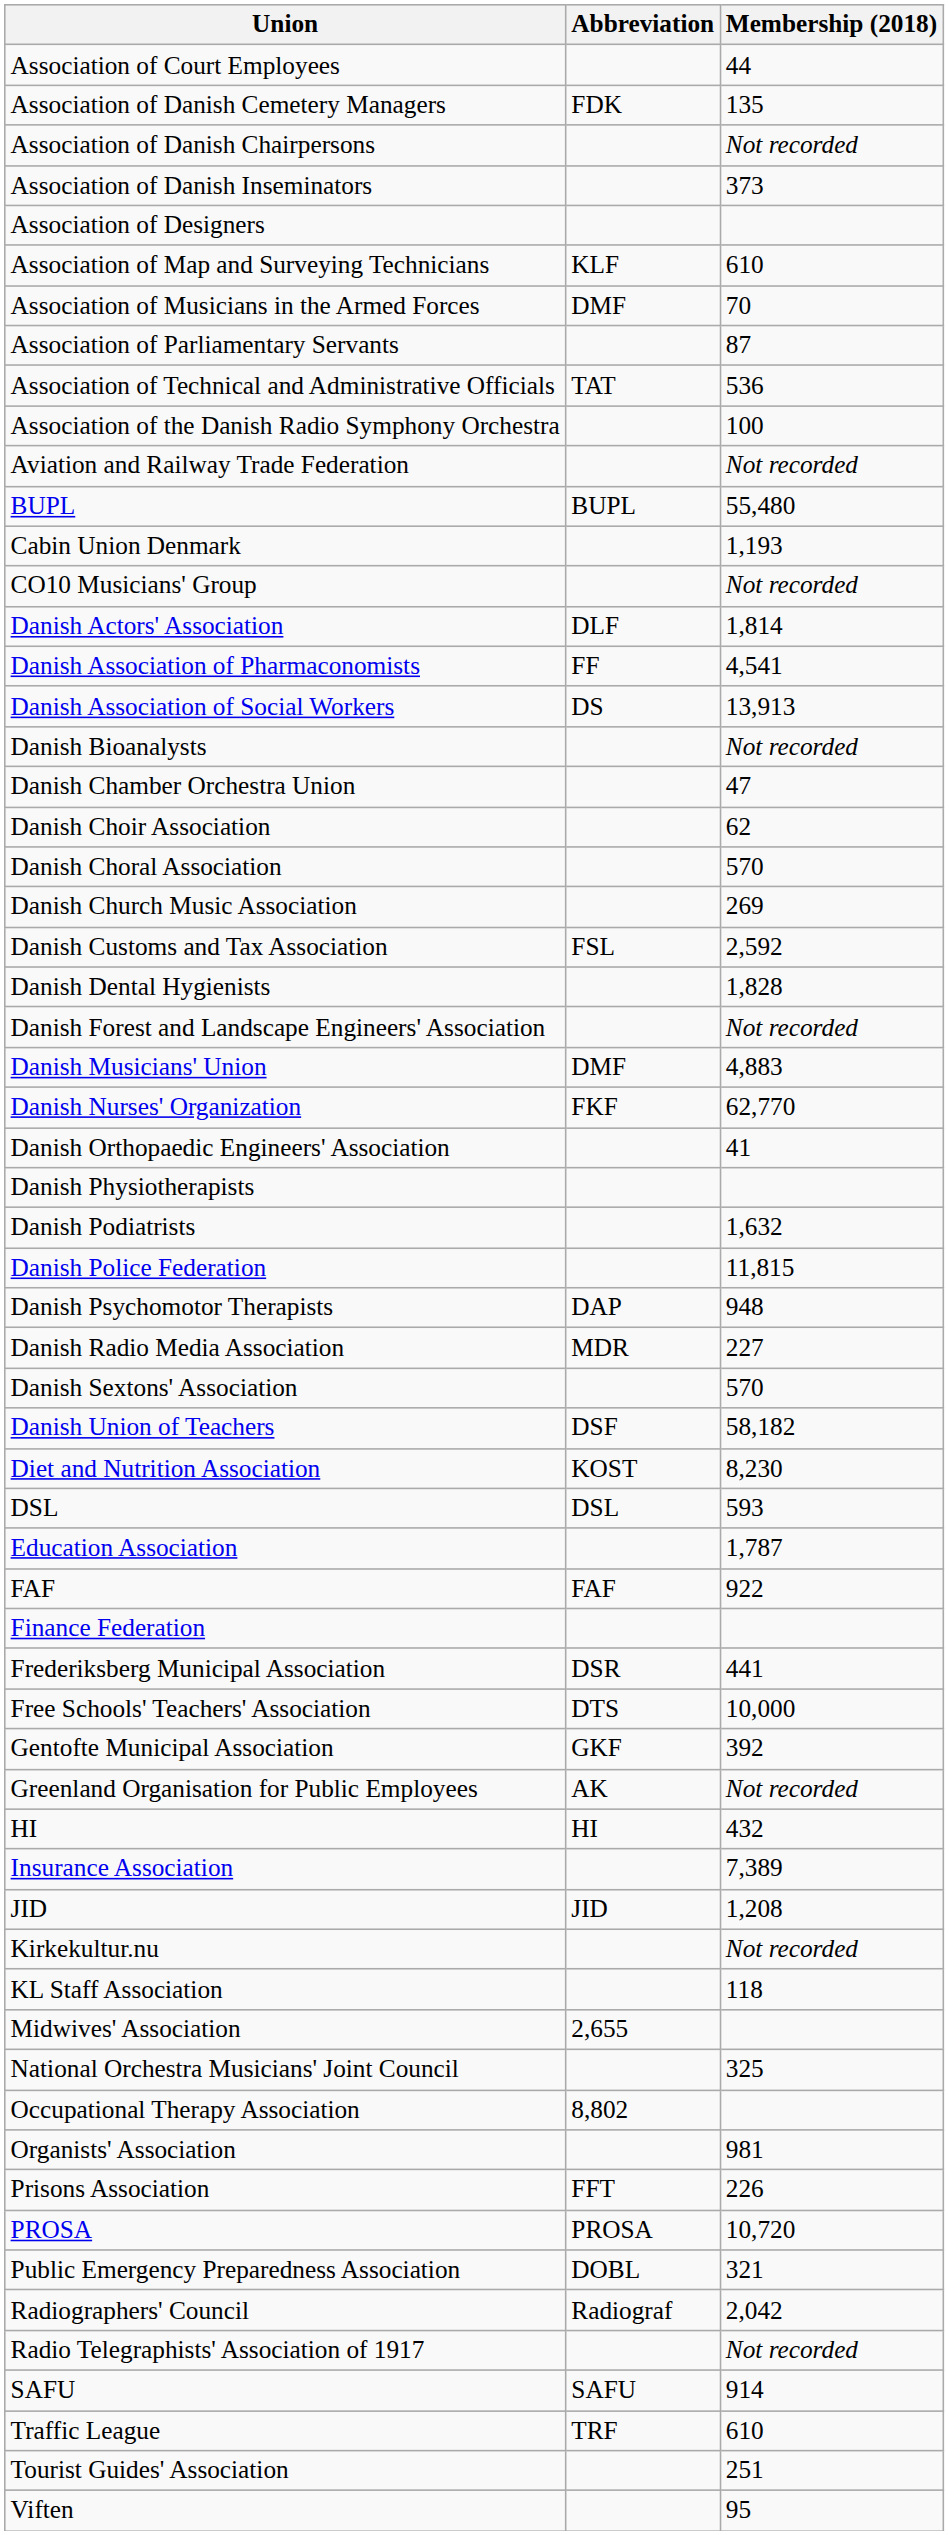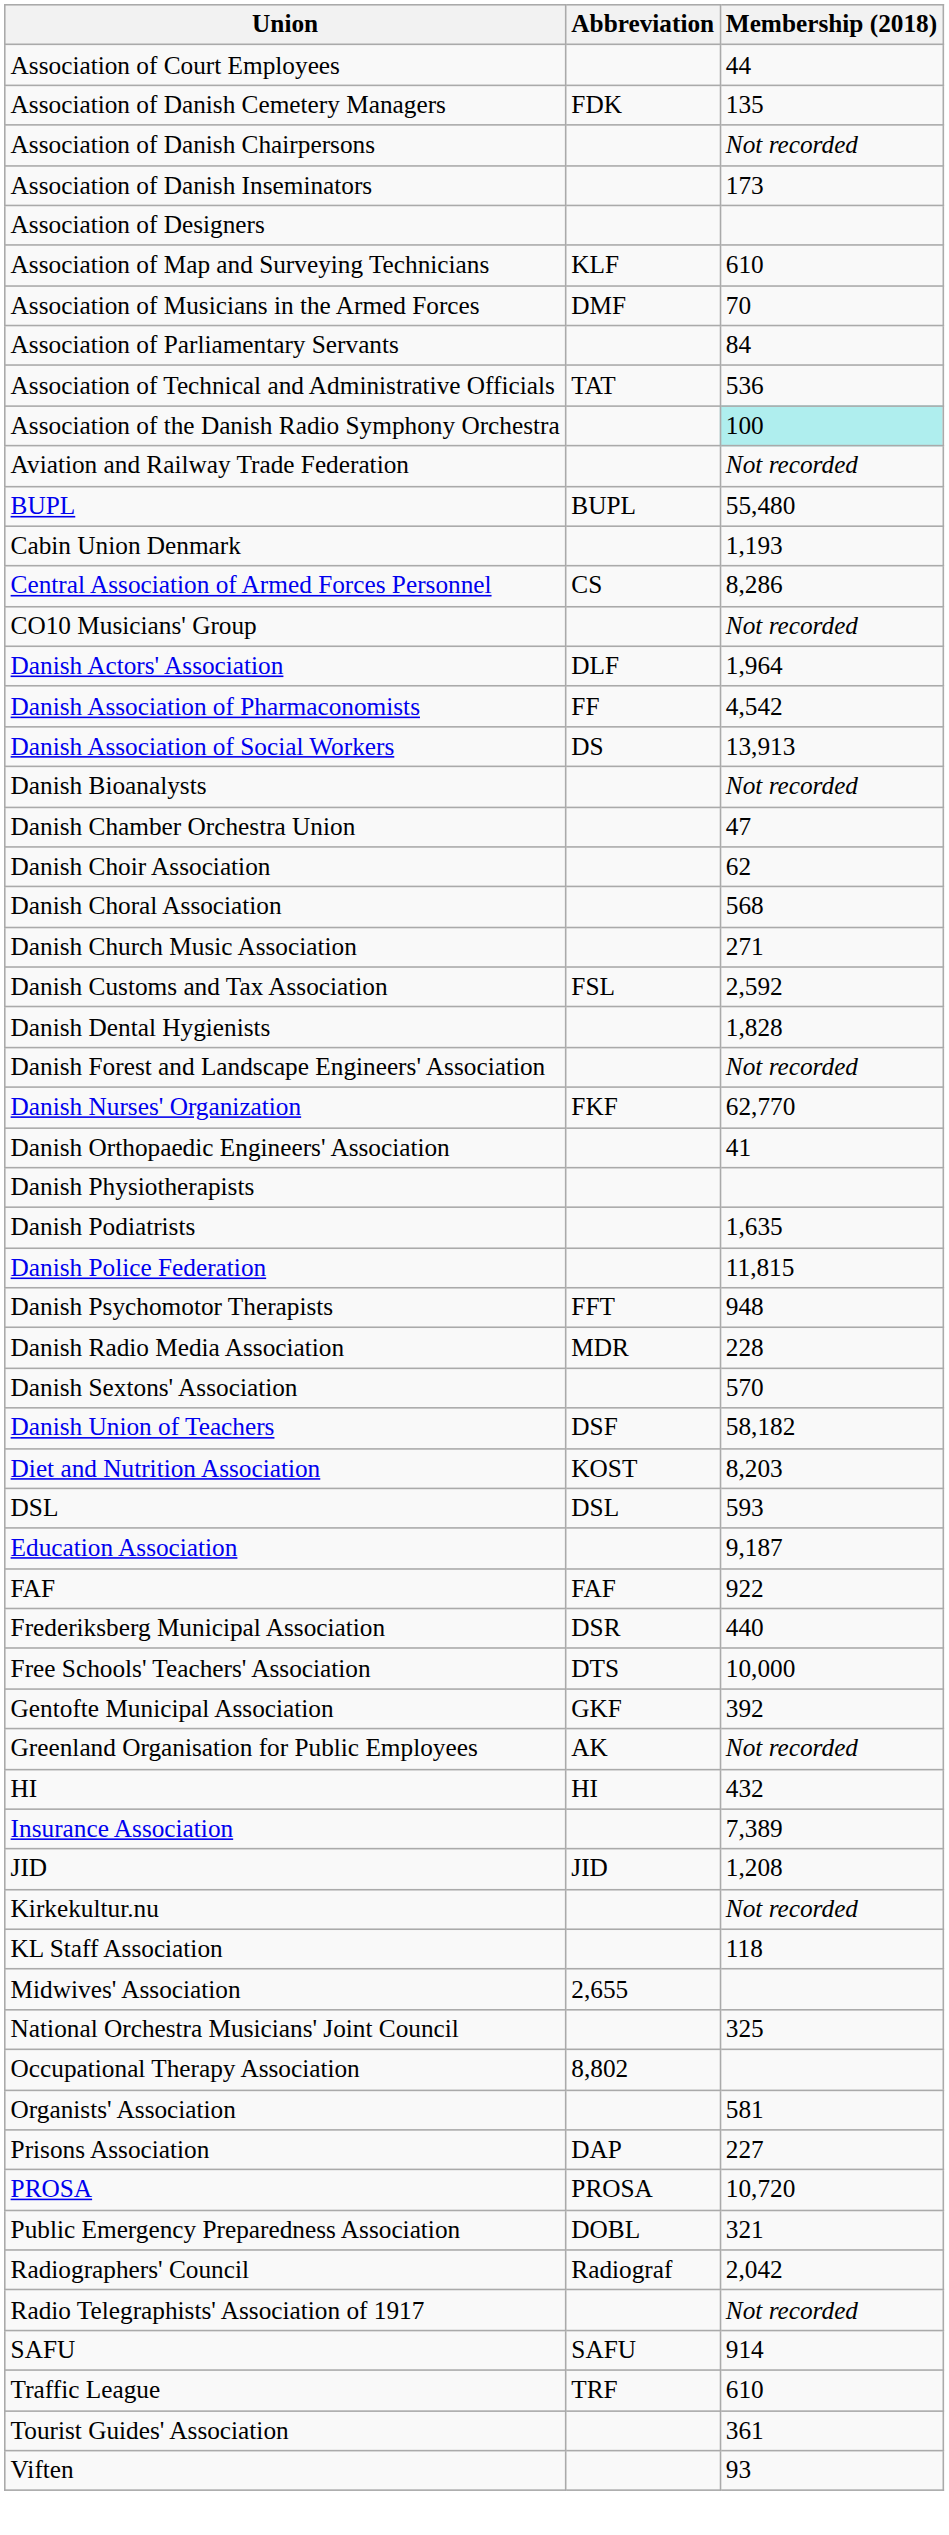 <table class="wikitable sortable">
 <tr>
 <th>Union</th>
 <th>Abbreviation</th>
 <th>Membership (2018)</th>
 </tr>
 <tr>
 <td>Association of Court Employees</td>
 <td></td>
 <td>44</td>
 </tr>
 <tr>
 <td>Association of Danish Cemetery Managers</td>
 <td>FDK</td>
 <td>135</td>
 </tr>
 <tr>
 <td>Association of Danish Chairpersons</td>
 <td></td>
 <td><em>Not recorded</em></td>
 </tr>
 <tr>
 <td>Association of Danish Inseminators</td>
 <td></td>
-<td>373</td>
+<td>173</td>
 </tr>
 <tr>
 <td>Association of Designers</td>
 <td></td>
 <td></td>
 </tr>
 <tr>
 <td>Association of Map and Surveying Technicians</td>
 <td>KLF</td>
 <td>610</td>
 </tr>
 <tr>
 <td>Association of Musicians in the Armed Forces</td>
 <td>DMF</td>
 <td>70</td>
 </tr>
 <tr>
 <td>Association of Parliamentary Servants</td>
 <td></td>
-<td>87</td>
+<td>84</td>
 </tr>
 <tr>
 <td>Association of Technical and Administrative Officials</td>
 <td>TAT</td>
 <td>536</td>
 </tr>
 <tr>
 <td>Association of the Danish Radio Symphony Orchestra</td>
 <td></td>
-<td>100</td>
+<td style="background: paleturquoise;">100</td>
 </tr>
 <tr>
 <td>Aviation and Railway Trade Federation</td>
 <td></td>
 <td><em>Not recorded</em></td>
 </tr>
 <tr>
 <td><a href='#'>BUPL</a></td>
 <td>BUPL</td>
 <td>55,480</td>
 </tr>
 <tr>
 <td>Cabin Union Denmark</td>
 <td></td>
 <td>1,193</td>
 </tr>
 <tr>
+<td><a href='#'>Central Association of Armed Forces Personnel</a></td>
+<td>CS</td>
+<td>8,286</td>
+</tr>
+<tr>
 <td>CO10 Musicians' Group</td>
 <td></td>
 <td><em>Not recorded</em></td>
 </tr>
 <tr>
 <td><a href='#'>Danish Actors' Association</a></td>
 <td>DLF</td>
-<td>1,814</td>
+<td>1,964</td>
 </tr>
 <tr>
 <td><a href='#'>Danish Association of Pharmaconomists</a></td>
 <td>FF</td>
-<td>4,541</td>
+<td>4,542</td>
 </tr>
 <tr>
 <td><a href='#'>Danish Association of Social Workers</a></td>
 <td>DS</td>
 <td>13,913</td>
 </tr>
 <tr>
 <td>Danish Bioanalysts</td>
 <td></td>
 <td><em>Not recorded</em></td>
 </tr>
 <tr>
 <td>Danish Chamber Orchestra Union</td>
 <td></td>
 <td>47</td>
 </tr>
 <tr>
 <td>Danish Choir Association</td>
 <td></td>
 <td>62</td>
 </tr>
 <tr>
 <td>Danish Choral Association</td>
 <td></td>
-<td>570</td>
+<td>568</td>
 </tr>
 <tr>
 <td>Danish Church Music Association</td>
 <td></td>
-<td>269</td>
+<td>271</td>
 </tr>
 <tr>
 <td>Danish Customs and Tax Association</td>
 <td>FSL</td>
 <td>2,592</td>
 </tr>
 <tr>
 <td>Danish Dental Hygienists</td>
 <td></td>
 <td>1,828</td>
 </tr>
 <tr>
 <td>Danish Forest and Landscape Engineers' Association</td>
 <td></td>
 <td><em>Not recorded</em></td>
-</tr>
-<tr>
-<td><a href='#'>Danish Musicians' Union</a></td>
-<td>DMF</td>
-<td>4,883</td>
 </tr>
 <tr>
 <td><a href='#'>Danish Nurses' Organization</a></td>
 <td>FKF</td>
 <td>62,770</td>
 </tr>
 <tr>
 <td>Danish Orthopaedic Engineers' Association</td>
 <td></td>
 <td>41</td>
 </tr>
 <tr>
 <td>Danish Physiotherapists</td>
 <td></td>
 <td></td>
 </tr>
 <tr>
 <td>Danish Podiatrists</td>
 <td></td>
-<td>1,632</td>
+<td>1,635</td>
 </tr>
 <tr>
 <td><a href='#'>Danish Police Federation</a></td>
 <td></td>
 <td>11,815</td>
 </tr>
 <tr>
 <td>Danish Psychomotor Therapists</td>
-<td>DAP</td>
+<td>FFT</td>
 <td>948</td>
 </tr>
 <tr>
 <td>Danish Radio Media Association</td>
 <td>MDR</td>
-<td>227</td>
+<td>228</td>
 </tr>
 <tr>
 <td>Danish Sextons' Association</td>
 <td></td>
 <td>570</td>
 </tr>
 <tr>
 <td><a href='#'>Danish Union of Teachers</a></td>
 <td>DSF</td>
 <td>58,182</td>
 </tr>
 <tr>
 <td><a href='#'>Diet and Nutrition Association</a></td>
 <td>KOST</td>
-<td>8,230</td>
+<td>8,203</td>
 </tr>
 <tr>
 <td>DSL</td>
 <td>DSL</td>
 <td>593</td>
 </tr>
 <tr>
 <td><a href='#'>Education Association</a></td>
 <td></td>
-<td>1,787</td>
+<td>9,187</td>
 </tr>
 <tr>
 <td>FAF</td>
 <td>FAF</td>
 <td>922</td>
 </tr>
 <tr>
-<td><a href='#'>Finance Federation</a></td>
-<td></td>
-<td></td>
-</tr>
-<tr>
 <td>Frederiksberg Municipal Association</td>
 <td>DSR</td>
-<td>441</td>
+<td>440</td>
 </tr>
 <tr>
 <td>Free Schools' Teachers' Association</td>
 <td>DTS</td>
 <td>10,000</td>
 </tr>
 <tr>
 <td>Gentofte Municipal Association</td>
 <td>GKF</td>
 <td>392</td>
 </tr>
 <tr>
 <td>Greenland Organisation for Public Employees</td>
 <td>AK</td>
 <td><em>Not recorded</em></td>
 </tr>
 <tr>
 <td>HI</td>
 <td>HI</td>
 <td>432</td>
 </tr>
 <tr>
 <td><a href='#'>Insurance Association</a></td>
 <td></td>
 <td>7,389</td>
 </tr>
 <tr>
 <td>JID</td>
 <td>JID</td>
 <td>1,208</td>
 </tr>
 <tr>
 <td>Kirkekultur.nu</td>
 <td></td>
 <td><em>Not recorded</em></td>
 </tr>
 <tr>
 <td>KL Staff Association</td>
 <td></td>
 <td>118</td>
 </tr>
 <tr>
 <td>Midwives' Association</td>
 <td>2,655</td>
 </tr>
 <tr>
 <td>National Orchestra Musicians' Joint Council</td>
 <td></td>
 <td>325</td>
 </tr>
 <tr>
 <td>Occupational Therapy Association</td>
 <td>8,802</td>
 </tr>
 <tr>
 <td>Organists' Association</td>
 <td></td>
-<td>981</td>
+<td>581</td>
 </tr>
 <tr>
 <td>Prisons Association</td>
-<td>FFT</td>
-<td>226</td>
+<td>DAP</td>
+<td>227</td>
 </tr>
 <tr>
 <td><a href='#'>PROSA</a></td>
 <td>PROSA</td>
 <td>10,720</td>
 </tr>
 <tr>
 <td>Public Emergency Preparedness Association</td>
 <td>DOBL</td>
 <td>321</td>
 </tr>
 <tr>
 <td>Radiographers' Council</td>
 <td>Radiograf</td>
 <td>2,042</td>
 </tr>
 <tr>
 <td>Radio Telegraphists' Association of 1917</td>
 <td></td>
 <td><em>Not recorded</em></td>
 </tr>
 <tr>
 <td>SAFU</td>
 <td>SAFU</td>
 <td>914</td>
 </tr>
 <tr>
 <td>Traffic League</td>
 <td>TRF</td>
 <td>610</td>
 </tr>
 <tr>
 <td>Tourist Guides' Association</td>
 <td></td>
-<td>251</td>
+<td>361</td>
 </tr>
 <tr>
 <td>Viften</td>
 <td></td>
-<td>95</td>
+<td>93</td>
 </tr>
 </table>
